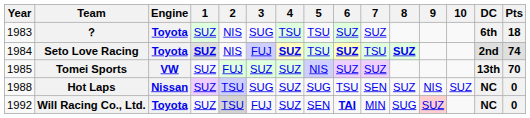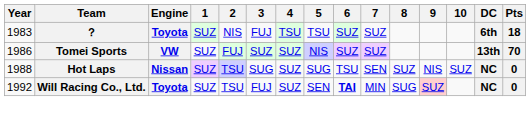 <table class="wikitable" style="text-align:center; font-size:90%">
 <tr>
 <th>Year</th>
 <th>Team</th>
 <th>Engine</th>
 <th>1</th>
 <th>2</th>
 <th>3</th>
 <th>4</th>
 <th>5</th>
 <th>6</th>
 <th>7</th>
 <th>8</th>
 <th>9</th>
 <th>10</th>
 <th>DC</th>
 <th>Pts</th>
 </tr>
 <tr>
 <td>1983</td>
 <th>？</th>
 <th><a href='#'>Toyota</a></th>
 <td style="background:#DFFFDF;"><a href='#'>SUZ</a><br></td>
 <td><a href='#'>NIS</a></td>
-<td><a href='#'>SUG</a></td>
+<td><a href='#'>FUJ</a></td>
 <td style="background:#DFFFDF;"><a href='#'>TSU</a><br></td>
 <td><a href='#'>TSU</a></td>
 <td style="background:#DFFFDF;"><a href='#'>SUZ</a><br></td>
 <td><a href='#'>SUZ</a></td>
 <td></td>
 <td></td>
 <td></td>
 <th>6th</th>
 <th>18</th>
 </tr>
 <tr>
-<td>1984</td>
-<th>Seto Love Racing</th>
-<th><a href='#'>Toyota</a></th>
-<td style="background:#DFDFDF;"><strong><a href='#'>SUZ</a></strong><br></td>
-<td><a href='#'>NIS</a></td>
-<td style="background:#CFCFFF;"><a href='#'>FUJ</a><br></td>
-<td style="background:#FFFFBF;"><strong><a href='#'>SUZ</a></strong><br></td>
-<td style="background:#DFFFDF;"><a href='#'>TSU</a><br></td>
-<td style="background:#FFFFBF;"><strong><a href='#'>SUZ</a></strong><br></td>
-<td style="background:#DFFFDF;"><a href='#'>TSU</a><br></td>
-<td style="background:#DFFFDF;"><strong><a href='#'>SUZ</a></strong><br></td>
-<td></td>
-<td></td>
-<th style="background:#DFDFDF;">2nd</th>
-<th style="background:#DFDFDF;">74</th>
-</tr>
-<tr>
-<td>1985</td>
+<td>1986</td>
 <th>Tomei  Sports</th>
 <th><a href='#'>VW</a></th>
 <td><a href='#'>SUZ</a></td>
 <td style="background:#DFFFDF;"><a href='#'>FUJ</a><br></td>
 <td style="background:#DFFFDF;"><a href='#'>SUZ</a><br></td>
 <td style="background:#DFFFDF;"><a href='#'>SUZ</a><br></td>
 <td style="background:#CFCFFF;"><a href='#'>NIS</a><br></td>
 <td style="background:#EFCFFF;"><a href='#'>SUZ</a><br></td>
 <td style="background:#EFCFFF;"><a href='#'>SUZ</a><br></td>
 <td></td>
 <td></td>
 <td></td>
 <th>13th</th>
 <th>70</th>
 </tr>
 <tr>
 <td>1988</td>
 <th>Hot Laps</th>
 <th><a href='#'>Nissan</a></th>
 <td style="background:#EFCFFF;"><a href='#'>SUZ</a><br></td>
 <td style="background:#CFCFFF;"><a href='#'>TSU</a><br></td>
 <td><a href='#'>SUG</a></td>
 <td><a href='#'>SUZ</a></td>
 <td><a href='#'>SUG</a></td>
 <td><a href='#'>TSU</a></td>
 <td><a href='#'>SEN</a></td>
 <td><a href='#'>SUZ</a></td>
 <td><a href='#'>NIS</a></td>
 <td><a href='#'>SUZ</a></td>
 <th>NC</th>
 <th>0</th>
 </tr>
 <tr>
 <td>1992</td>
 <th>Will Racing Co., Ltd.</th>
 <th><a href='#'>Toyota</a></th>
 <td><a href='#'>SUZ</a></td>
-<td style="background: lightgrey;"><a href='#'>TSU</a></td>
+<td><a href='#'>TSU</a></td>
 <td><a href='#'>FUJ</a></td>
 <td><a href='#'>SUZ</a></td>
 <td><a href='#'>SEN</a></td>
 <td><strong><a href='#'>TAI</a></strong></td>
 <td><a href='#'>MIN</a></td>
 <td><a href='#'>SUG</a></td>
 <td style="background:#FFCFCF;"><a href='#'>SUZ</a><br></td>
 <td></td>
 <th>NC</th>
 <th>0</th>
 </tr>
 </table>
